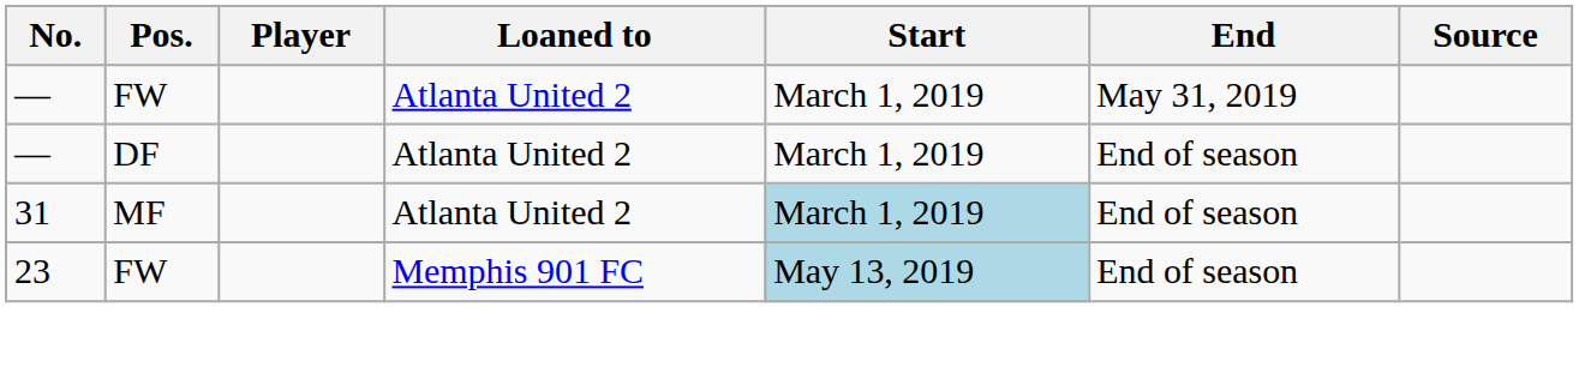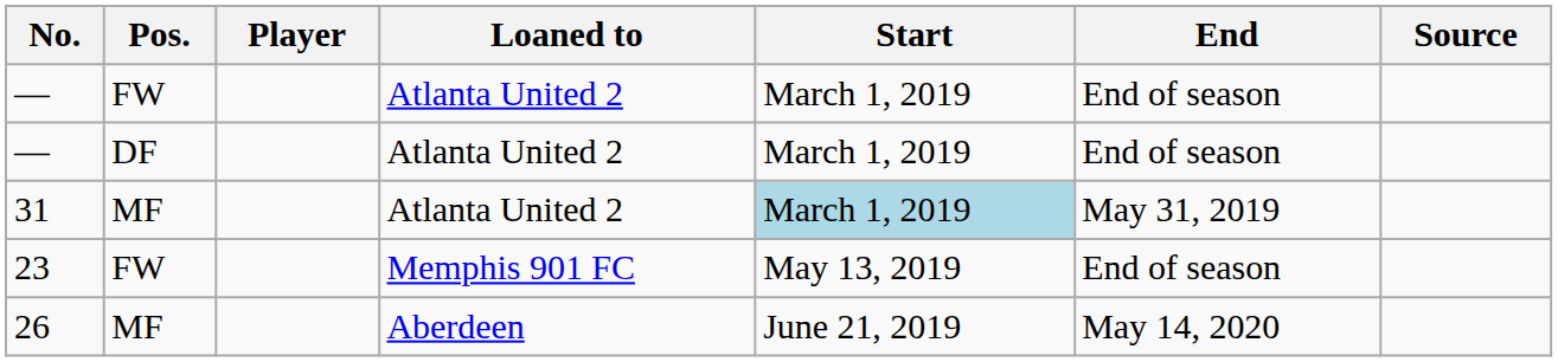 <table class="wikitable sortable" style="width:75%; text-align:center; font-size:95%; text-align:left">
 <tr>
 <th>No.</th>
 <th>Pos.</th>
 <th>Player</th>
 <th>Loaned to</th>
 <th>Start</th>
 <th>End</th>
 <th>Source</th>
 </tr>
 <tr>
 <td>—</td>
 <td>FW</td>
 <td></td>
 <td> <a href='#'>Atlanta United 2</a></td>
 <td>March 1, 2019</td>
-<td>May 31, 2019</td>
+<td>End of season</td>
 <td align=center></td>
 </tr>
 <tr>
 <td>—</td>
 <td>DF</td>
 <td></td>
 <td> Atlanta United 2</td>
 <td>March 1, 2019</td>
 <td>End of season</td>
 <td align=center></td>
 </tr>
 <tr>
 <td>31</td>
 <td>MF</td>
 <td></td>
 <td> Atlanta United 2</td>
 <td style="background: lightblue;">March 1, 2019</td>
-<td>End of season</td>
+<td>May 31, 2019</td>
 <td align=center></td>
 </tr>
 <tr>
 <td>23</td>
 <td>FW</td>
 <td></td>
 <td> <a href='#'>Memphis 901 FC</a></td>
-<td style="background: lightblue;">May 13, 2019</td>
+<td>May 13, 2019</td>
 <td>End of season</td>
 <td align=center></td>
 </tr>
+<tr>
+<td>26</td>
+<td>MF</td>
+<td></td>
+<td> <a href='#'>Aberdeen</a></td>
+<td>June 21, 2019</td>
+<td>May 14, 2020</td>
+<td align=center></td>
+</tr>
 </table>
